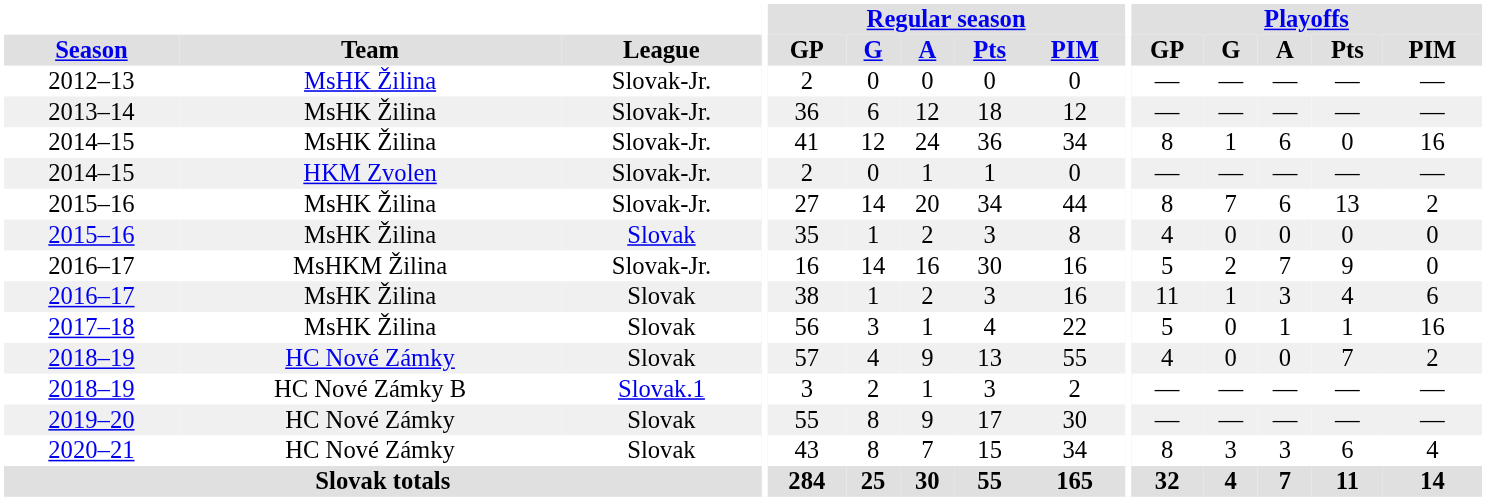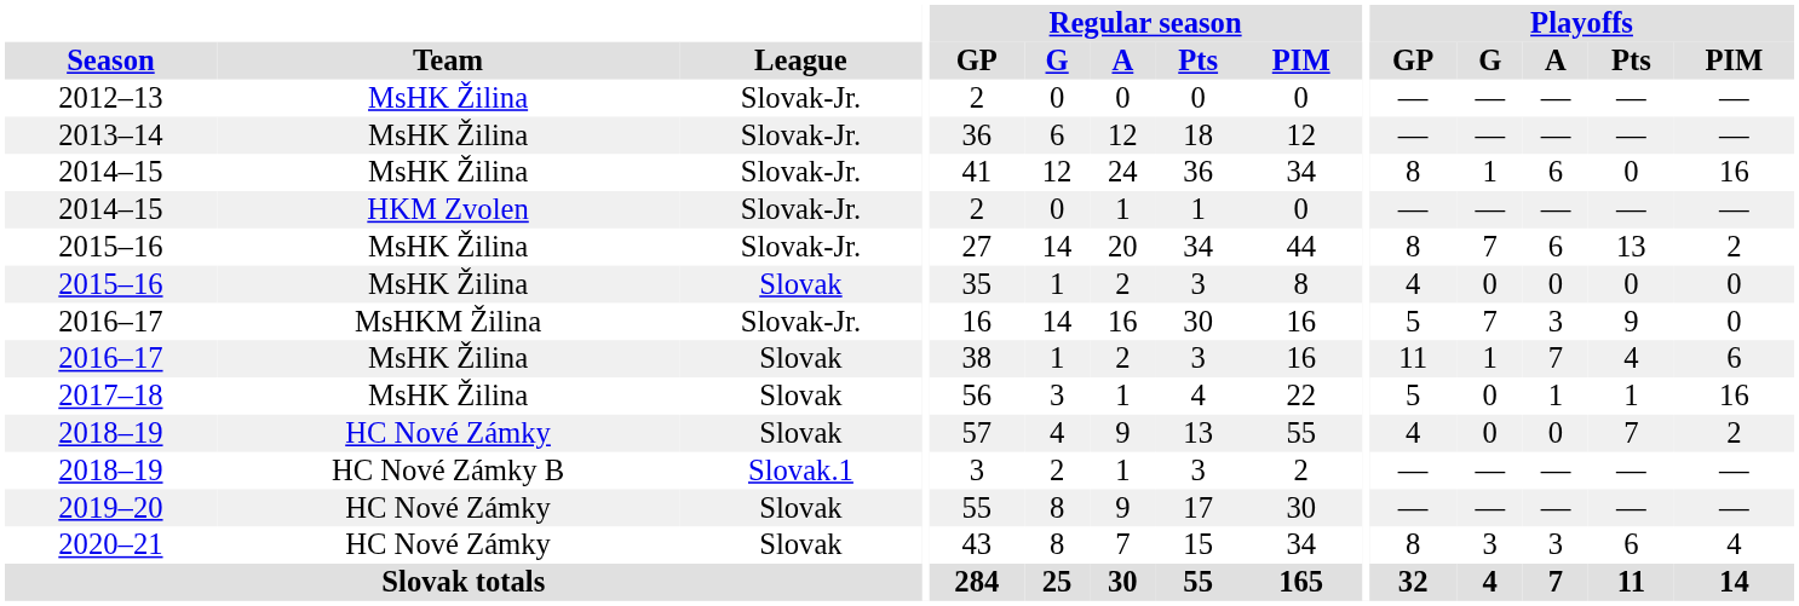 <table border="0" cellpadding="1" cellspacing="0" style="text-align:center; width:60em">
 <tr bgcolor="#e0e0e0">
 <th colspan="3" bgcolor="#ffffff"></th>
 <th rowspan="99" bgcolor="#ffffff"></th>
 <th colspan="5"><a href='#'>Regular season</a></th>
 <th rowspan="99" bgcolor="#ffffff"></th>
 <th colspan="5"><a href='#'>Playoffs</a></th>
 </tr>
 <tr bgcolor="#e0e0e0">
 <th><a href='#'>Season</a></th>
 <th>Team</th>
 <th>League</th>
 <th>GP</th>
 <th><a href='#'>G</a></th>
 <th><a href='#'>A</a></th>
 <th><a href='#'>Pts</a></th>
 <th><a href='#'>PIM</a></th>
 <th>GP</th>
 <th>G</th>
 <th>A</th>
 <th>Pts</th>
 <th>PIM</th>
 </tr>
 <tr>
 <td>2012–13</td>
 <td><a href='#'>MsHK Žilina</a></td>
 <td>Slovak-Jr.</td>
 <td>2</td>
 <td>0</td>
 <td>0</td>
 <td>0</td>
 <td>0</td>
 <td>—</td>
 <td>—</td>
 <td>—</td>
 <td>—</td>
 <td>—</td>
 </tr>
 <tr bgcolor="#f0f0f0">
 <td>2013–14</td>
 <td>MsHK Žilina</td>
 <td>Slovak-Jr.</td>
 <td>36</td>
 <td>6</td>
 <td>12</td>
 <td>18</td>
 <td>12</td>
 <td>—</td>
 <td>—</td>
 <td>—</td>
 <td>—</td>
 <td>—</td>
 </tr>
 <tr>
 <td>2014–15</td>
 <td>MsHK Žilina</td>
 <td>Slovak-Jr.</td>
 <td>41</td>
 <td>12</td>
 <td>24</td>
 <td>36</td>
 <td>34</td>
 <td>8</td>
 <td>1</td>
 <td>6</td>
 <td>0</td>
 <td>16</td>
 </tr>
 <tr bgcolor="#f0f0f0">
 <td>2014–15</td>
 <td><a href='#'>HKM Zvolen</a></td>
 <td>Slovak-Jr.</td>
 <td>2</td>
 <td>0</td>
 <td>1</td>
 <td>1</td>
 <td>0</td>
 <td>—</td>
 <td>—</td>
 <td>—</td>
 <td>—</td>
 <td>—</td>
 </tr>
 <tr>
 <td>2015–16</td>
 <td>MsHK Žilina</td>
 <td>Slovak-Jr.</td>
 <td>27</td>
 <td>14</td>
 <td>20</td>
 <td>34</td>
 <td>44</td>
 <td>8</td>
 <td>7</td>
 <td>6</td>
 <td>13</td>
 <td>2</td>
 </tr>
 <tr bgcolor="#f0f0f0">
 <td><a href='#'>2015–16</a></td>
 <td>MsHK Žilina</td>
 <td><a href='#'>Slovak</a></td>
 <td>35</td>
 <td>1</td>
 <td>2</td>
 <td>3</td>
 <td>8</td>
 <td>4</td>
 <td>0</td>
 <td>0</td>
 <td>0</td>
 <td>0</td>
 </tr>
 <tr>
 <td>2016–17</td>
 <td>MsHKM Žilina</td>
 <td>Slovak-Jr.</td>
 <td>16</td>
 <td>14</td>
 <td>16</td>
 <td>30</td>
 <td>16</td>
 <td>5</td>
-<td>2</td>
 <td>7</td>
+<td>3</td>
 <td>9</td>
 <td>0</td>
 </tr>
 <tr bgcolor="#f0f0f0">
 <td><a href='#'>2016–17</a></td>
 <td>MsHK Žilina</td>
 <td>Slovak</td>
 <td>38</td>
 <td>1</td>
 <td>2</td>
 <td>3</td>
 <td>16</td>
 <td>11</td>
 <td>1</td>
-<td>3</td>
+<td>7</td>
 <td>4</td>
 <td>6</td>
 </tr>
 <tr>
 <td><a href='#'>2017–18</a></td>
 <td>MsHK Žilina</td>
 <td>Slovak</td>
 <td>56</td>
 <td>3</td>
 <td>1</td>
 <td>4</td>
 <td>22</td>
 <td>5</td>
 <td>0</td>
 <td>1</td>
 <td>1</td>
 <td>16</td>
 </tr>
 <tr bgcolor="#f0f0f0">
 <td><a href='#'>2018–19</a></td>
 <td><a href='#'>HC Nové Zámky</a></td>
 <td>Slovak</td>
 <td>57</td>
 <td>4</td>
 <td>9</td>
 <td>13</td>
 <td>55</td>
 <td>4</td>
 <td>0</td>
 <td>0</td>
 <td>7</td>
 <td>2</td>
 </tr>
 <tr>
 <td><a href='#'>2018–19</a></td>
 <td>HC Nové Zámky B</td>
 <td><a href='#'>Slovak.1</a></td>
 <td>3</td>
 <td>2</td>
 <td>1</td>
 <td>3</td>
 <td>2</td>
 <td>—</td>
 <td>—</td>
 <td>—</td>
 <td>—</td>
 <td>—</td>
 </tr>
 <tr bgcolor="#f0f0f0">
 <td><a href='#'>2019–20</a></td>
 <td>HC Nové Zámky</td>
 <td>Slovak</td>
 <td>55</td>
 <td>8</td>
 <td>9</td>
 <td>17</td>
 <td>30</td>
 <td>—</td>
 <td>—</td>
 <td>—</td>
 <td>—</td>
 <td>—</td>
 </tr>
 <tr>
 <td><a href='#'>2020–21</a></td>
 <td>HC Nové Zámky</td>
 <td>Slovak</td>
 <td>43</td>
 <td>8</td>
 <td>7</td>
 <td>15</td>
 <td>34</td>
 <td>8</td>
 <td>3</td>
 <td>3</td>
 <td>6</td>
 <td>4</td>
 </tr>
 <tr bgcolor="#e0e0e0">
 <th colspan="3">Slovak totals</th>
 <th>284</th>
 <th>25</th>
 <th>30</th>
 <th>55</th>
 <th>165</th>
 <th>32</th>
 <th>4</th>
 <th>7</th>
 <th>11</th>
 <th>14</th>
 </tr>
 </table>
